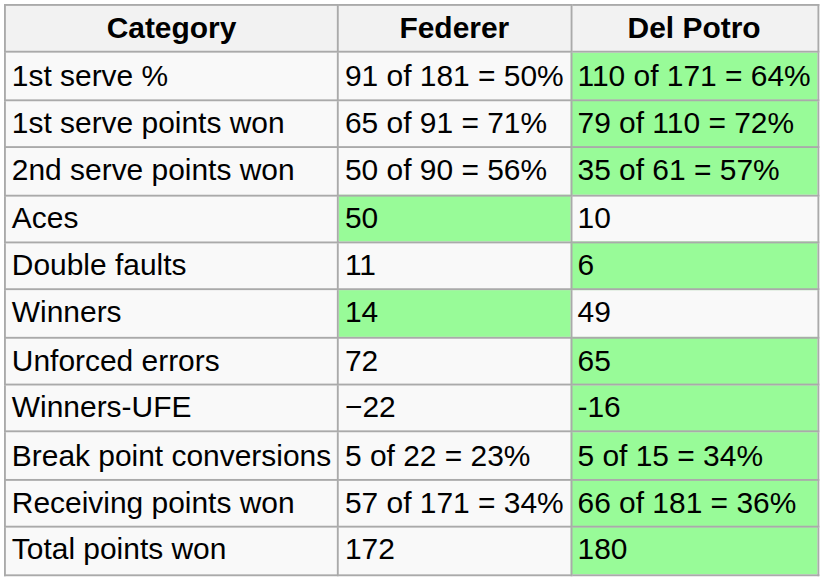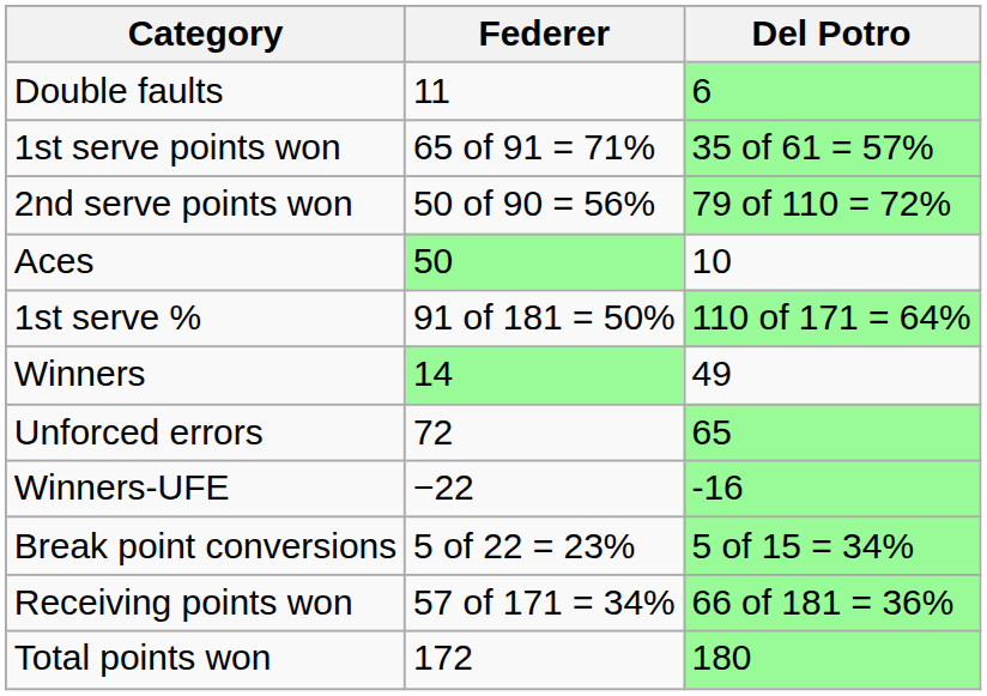 <table class="wikitable">
 <tr>
 <th>Category</th>
 <th>Federer</th>
 <th>Del Potro</th>
 </tr>
 <tr>
-<td>1st serve %</td>
-<td>91 of 181 = 50%</td>
-<td bgcolor=98FB98>110 of 171 = 64%</td>
+<td>Double faults</td>
+<td>11</td>
+<td bgcolor=98FB98>6</td>
 </tr>
 <tr>
 <td>1st serve points won</td>
 <td>65 of 91 = 71%</td>
-<td bgcolor=98FB98>79 of 110 = 72%</td>
+<td bgcolor=98FB98>35 of 61 = 57%</td>
 </tr>
 <tr>
 <td>2nd serve points won</td>
 <td>50 of 90 = 56%</td>
-<td bgcolor=98FB98>35 of 61 = 57%</td>
+<td bgcolor=98FB98>79 of 110 = 72%</td>
 </tr>
 <tr>
 <td>Aces</td>
 <td bgcolor=98FB98>50</td>
 <td>10</td>
 </tr>
 <tr>
-<td>Double faults</td>
-<td>11</td>
-<td bgcolor=98FB98>6</td>
+<td>1st serve %</td>
+<td>91 of 181 = 50%</td>
+<td bgcolor=98FB98>110 of 171 = 64%</td>
 </tr>
 <tr>
 <td>Winners</td>
 <td bgcolor=98FB98>14</td>
 <td>49</td>
 </tr>
 <tr>
 <td>Unforced errors</td>
 <td>72</td>
 <td bgcolor=98FB98>65</td>
 </tr>
 <tr>
 <td>Winners-UFE</td>
 <td>−22</td>
 <td bgcolor=98FB98>-16</td>
 </tr>
 <tr>
 <td>Break point conversions</td>
 <td>5 of 22 = 23%</td>
 <td bgcolor=98FB98>5 of 15 = 34%</td>
 </tr>
 <tr>
 <td>Receiving points won</td>
 <td>57 of 171 = 34%</td>
 <td bgcolor=98FB98>66 of 181 = 36%</td>
 </tr>
 <tr>
 <td>Total points won</td>
 <td>172</td>
 <td bgcolor=98FB98>180</td>
 </tr>
 </table>
